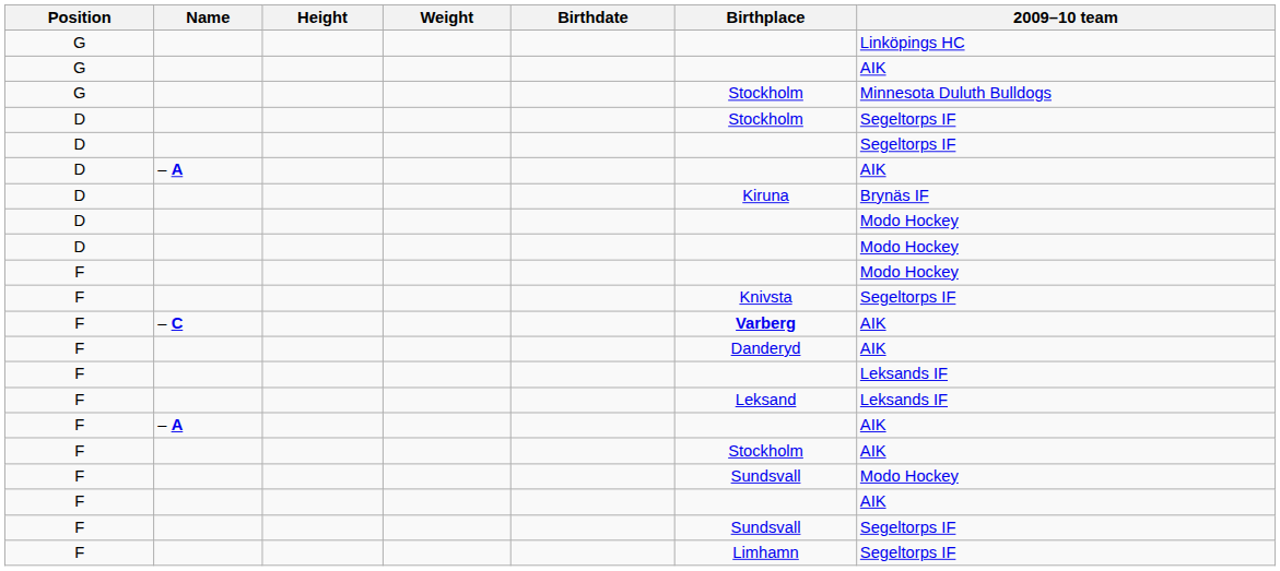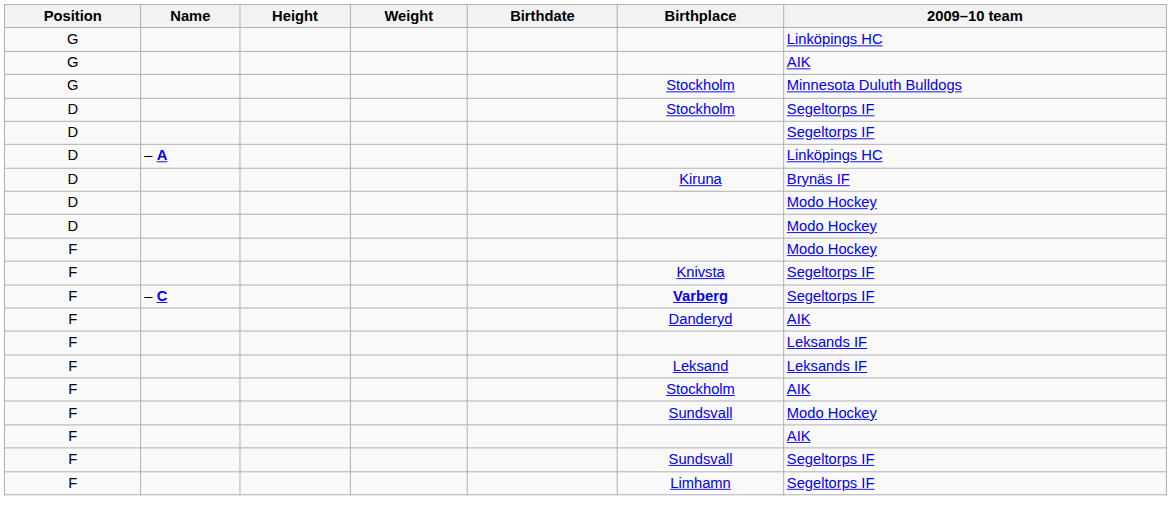 <table class="wikitable sortable" style="width:100%;text-align:center;">
 <tr>
 <th>Position</th>
 <th>Name</th>
 <th>Height</th>
 <th>Weight</th>
 <th>Birthdate</th>
 <th>Birthplace</th>
 <th>2009–10 team</th>
 </tr>
 <tr>
 <td>G</td>
 <td style="text-align:left;"></td>
 <td></td>
 <td></td>
 <td style="text-align:right;"></td>
 <td></td>
 <td style="text-align:left;"><a href='#'>Linköpings HC</a></td>
 </tr>
 <tr>
 <td>G</td>
 <td style="text-align:left;"></td>
 <td></td>
 <td></td>
 <td style="text-align:right;"></td>
 <td></td>
 <td style="text-align:left;"><a href='#'>AIK</a></td>
 </tr>
 <tr>
 <td>G</td>
 <td style="text-align:left;"></td>
 <td></td>
 <td></td>
 <td style="text-align:right;"></td>
 <td><a href='#'>Stockholm</a></td>
 <td style="text-align:left;"><a href='#'>Minnesota Duluth Bulldogs</a></td>
 </tr>
 <tr>
 <td>D</td>
 <td style="text-align:left;"></td>
 <td></td>
 <td></td>
 <td style="text-align:right;"></td>
 <td><a href='#'>Stockholm</a></td>
 <td style="text-align:left;"><a href='#'>Segeltorps IF</a></td>
 </tr>
 <tr>
 <td>D</td>
 <td style="text-align:left;"></td>
 <td></td>
 <td></td>
 <td style="text-align:right;"></td>
 <td></td>
 <td style="text-align:left;"><a href='#'>Segeltorps IF</a></td>
 </tr>
 <tr>
 <td>D</td>
 <td style="text-align:left;"> – <strong><a href='#'>A</a></strong></td>
 <td></td>
 <td></td>
 <td style="text-align:right;"></td>
 <td></td>
-<td style="text-align:left;"><a href='#'>AIK</a></td>
+<td style="text-align:left;"><a href='#'>Linköpings HC</a></td>
 </tr>
 <tr style="text-align:center;">
 <td>D</td>
 <td style="text-align:left;"></td>
 <td></td>
 <td></td>
 <td style="text-align:right;"></td>
 <td><a href='#'>Kiruna</a></td>
 <td style="text-align:left;"><a href='#'>Brynäs IF</a></td>
 </tr>
 <tr>
 <td>D</td>
 <td style="text-align:left;"></td>
 <td></td>
 <td></td>
 <td style="text-align:right;"></td>
 <td></td>
 <td style="text-align:left;"><a href='#'>Modo Hockey</a></td>
 </tr>
 <tr>
 <td>D</td>
 <td style="text-align:left;"></td>
 <td></td>
 <td></td>
 <td style="text-align:right;"></td>
 <td></td>
 <td style="text-align:left;"><a href='#'>Modo Hockey</a></td>
 </tr>
 <tr>
 <td>F</td>
 <td style="text-align:left;"></td>
 <td></td>
 <td></td>
 <td style="text-align:right;"></td>
 <td></td>
 <td style="text-align:left;"><a href='#'>Modo Hockey</a></td>
 </tr>
 <tr>
 <td>F</td>
 <td style="text-align:left;"></td>
 <td></td>
 <td></td>
 <td style="text-align:right;"></td>
 <td><a href='#'>Knivsta</a></td>
 <td style="text-align:left;"><a href='#'>Segeltorps IF</a></td>
 </tr>
 <tr>
 <td>F</td>
 <td style="text-align:left;"> – <strong><a href='#'>C</a></strong></td>
 <td></td>
 <td></td>
 <td style="text-align:right;"></td>
 <td><strong><a href='#'>Varberg</a></strong></td>
-<td style="text-align:left;"><a href='#'>AIK</a></td>
+<td style="text-align:left;"><a href='#'>Segeltorps IF</a></td>
 </tr>
 <tr>
 <td>F</td>
 <td style="text-align:left;"></td>
 <td></td>
 <td></td>
 <td style="text-align:right;"></td>
 <td><a href='#'>Danderyd</a></td>
 <td style="text-align:left;"><a href='#'>AIK</a></td>
 </tr>
 <tr style="text-align:center;">
 <td>F</td>
 <td style="text-align:left;"></td>
 <td></td>
 <td></td>
 <td style="text-align:right;"></td>
 <td></td>
 <td style="text-align:left;"><a href='#'>Leksands IF</a></td>
 </tr>
 <tr>
 <td>F</td>
 <td style="text-align:left;"></td>
 <td></td>
 <td></td>
 <td style="text-align:right;"></td>
 <td><a href='#'>Leksand</a></td>
 <td style="text-align:left;"><a href='#'>Leksands IF</a></td>
-</tr>
-<tr>
-<td>F</td>
-<td style="text-align:left;"> – <strong><a href='#'>A</a></strong></td>
-<td></td>
-<td></td>
-<td style="text-align:right;"></td>
-<td></td>
-<td style="text-align:left;"><a href='#'>AIK</a></td>
 </tr>
 <tr>
 <td>F</td>
 <td style="text-align:left;"></td>
 <td></td>
 <td></td>
 <td style="text-align:right;"></td>
 <td><a href='#'>Stockholm</a></td>
 <td style="text-align:left;"><a href='#'>AIK</a></td>
 </tr>
 <tr>
 <td>F</td>
 <td style="text-align:left;"></td>
 <td></td>
 <td></td>
 <td style="text-align:right;"></td>
 <td><a href='#'>Sundsvall</a></td>
 <td style="text-align:left;"><a href='#'>Modo Hockey</a></td>
 </tr>
 <tr>
 <td>F</td>
 <td style="text-align:left;"></td>
 <td></td>
 <td></td>
 <td style="text-align:right;"></td>
 <td></td>
 <td style="text-align:left;"><a href='#'>AIK</a></td>
 </tr>
 <tr style="text-align:center;">
 <td>F</td>
 <td style="text-align:left;"></td>
 <td></td>
 <td></td>
 <td style="text-align:right;"></td>
 <td><a href='#'>Sundsvall</a></td>
 <td style="text-align:left;"><a href='#'>Segeltorps IF</a></td>
 </tr>
 <tr>
 <td>F</td>
 <td style="text-align:left;"></td>
 <td></td>
 <td></td>
 <td style="text-align:right;"></td>
 <td><a href='#'>Limhamn</a></td>
 <td style="text-align:left;"><a href='#'>Segeltorps IF</a></td>
 </tr>
 </table>
